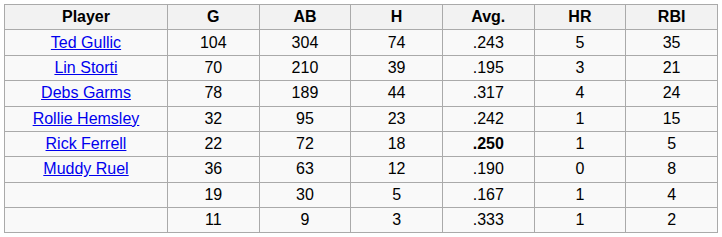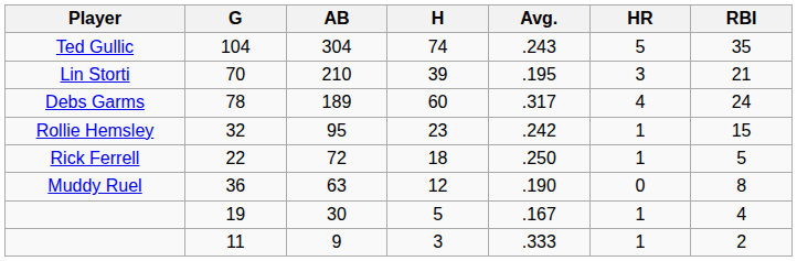 <table class="wikitable sortable">
 <tr>
 <th bgcolor="#DDDDFF" width="16%">Player</th>
 <th bgcolor="#DDDDFF" width="9%">G</th>
 <th bgcolor="#DDDDFF" width="9%">AB</th>
 <th bgcolor="#DDDDFF" width="9%">H</th>
 <th bgcolor="#DDDDFF" width="9%">Avg.</th>
 <th bgcolor="#DDDDFF" width="9%">HR</th>
 <th bgcolor="#DDDDFF" width="9%">RBI</th>
 </tr>
 <tr align="center">
 <td><a href='#'>Ted Gullic</a></td>
 <td>104</td>
 <td>304</td>
 <td>74</td>
 <td>.243</td>
 <td>5</td>
 <td>35</td>
 </tr>
 <tr align="center">
 <td><a href='#'>Lin Storti</a></td>
 <td>70</td>
 <td>210</td>
 <td>39</td>
 <td>.195</td>
 <td>3</td>
 <td>21</td>
 </tr>
 <tr align="center">
 <td><a href='#'>Debs Garms</a></td>
 <td>78</td>
 <td>189</td>
-<td>44</td>
+<td>60</td>
 <td>.317</td>
 <td>4</td>
 <td>24</td>
 </tr>
 <tr align="center">
 <td><a href='#'>Rollie Hemsley</a></td>
 <td>32</td>
 <td>95</td>
 <td>23</td>
 <td>.242</td>
 <td>1</td>
 <td>15</td>
 </tr>
 <tr align="center">
 <td><a href='#'>Rick Ferrell</a></td>
 <td>22</td>
 <td>72</td>
 <td>18</td>
-<td><strong>.250</strong></td>
+<td>.250</td>
 <td>1</td>
 <td>5</td>
 </tr>
 <tr align="center">
 <td><a href='#'>Muddy Ruel</a></td>
 <td>36</td>
 <td>63</td>
 <td>12</td>
 <td>.190</td>
 <td>0</td>
 <td>8</td>
 </tr>
 <tr align="center">
 <td></td>
 <td>19</td>
 <td>30</td>
 <td>5</td>
 <td>.167</td>
 <td>1</td>
 <td>4</td>
 </tr>
 <tr align="center">
 <td></td>
 <td>11</td>
 <td>9</td>
 <td>3</td>
 <td>.333</td>
 <td>1</td>
 <td>2</td>
 </tr>
 <tr align="center">
 </tr>
 </table>
